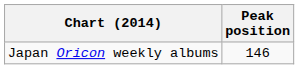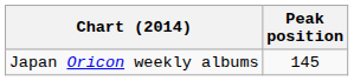 <table class="wikitable sortable">
 <tr>
 <th>Chart (2014)</th>
 <th>Peak<br>position</th>
 </tr>
 <tr>
 <td>Japan <em><a href='#'>Oricon</a></em> weekly albums</td>
-<td align="center">146</td>
+<td align="center">145</td>
 </tr>
 </table>
